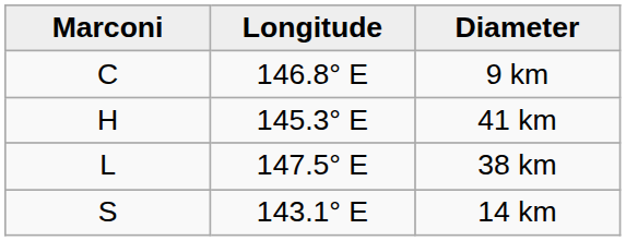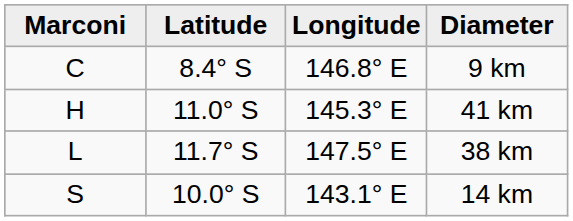 <table class="wikitable">
 <tr>
 <th width="25%" style="background:#eeeeee;">Marconi</th>
+<th width="25%" style="background:#eeeeee;">Latitude</th>
 <th width="25%" style="background:#eeeeee;">Longitude</th>
 <th width="25%" style="background:#eeeeee;">Diameter</th>
 </tr>
 <tr>
 <td align="center">C</td>
+<td align="center">8.4° S</td>
 <td align="center">146.8° E</td>
 <td align="center">9 km</td>
 </tr>
 <tr>
 <td align="center">H</td>
+<td align="center">11.0° S</td>
 <td align="center">145.3° E</td>
 <td align="center">41 km</td>
 </tr>
 <tr>
 <td align="center">L</td>
+<td align="center">11.7° S</td>
 <td align="center">147.5° E</td>
 <td align="center">38 km</td>
 </tr>
 <tr>
 <td align="center">S</td>
+<td align="center">10.0° S</td>
 <td align="center">143.1° E</td>
 <td align="center">14 km</td>
 </tr>
 </table>
